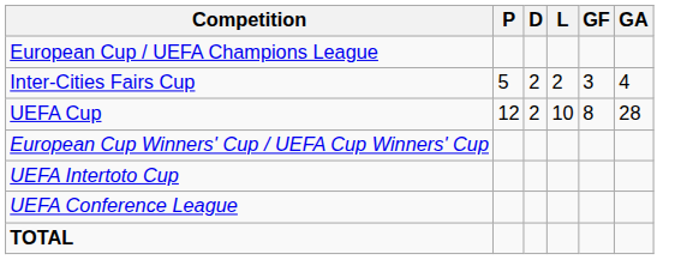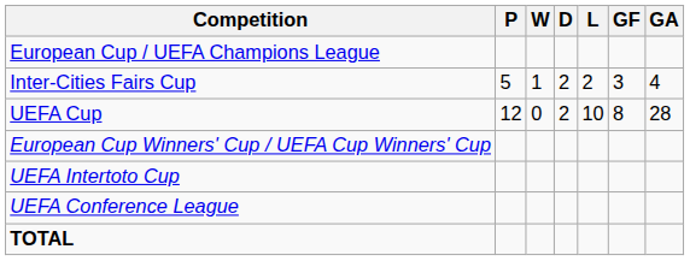 <table class="wikitable">
 <tr>
 <th>Competition</th>
 <th>P</th>
+<th>W</th>
 <th>D</th>
 <th>L</th>
 <th>GF</th>
 <th>GA</th>
 </tr>
 <tr>
 <td><a href='#'>European Cup / UEFA Champions League</a></td>
 <td></td>
 <td></td>
 <td></td>
 <td></td>
 <td></td>
+<td></td>
 </tr>
 <tr>
 <td align="left"><a href='#'>Inter-Cities Fairs Cup</a></td>
 <td>5</td>
+<td>1</td>
 <td>2</td>
 <td>2</td>
 <td>3</td>
 <td>4</td>
 </tr>
 <tr>
 <td align="left"><a href='#'>UEFA Cup</a></td>
 <td>12</td>
+<td>0</td>
 <td>2</td>
 <td>10</td>
 <td>8</td>
 <td>28</td>
 </tr>
 <tr>
 <td><em><a href='#'>European Cup Winners' Cup / UEFA Cup Winners' Cup</a></em></td>
+<td></td>
 <td></td>
 <td></td>
 <td></td>
 <td></td>
 <td></td>
 </tr>
 <tr>
 <td><em><a href='#'>UEFA Intertoto Cup</a></em></td>
 <td></td>
 <td></td>
 <td></td>
 <td></td>
 <td></td>
+<td></td>
 </tr>
 <tr>
 <td><em><a href='#'>UEFA Conference League</a></em></td>
+<td></td>
 <td></td>
 <td></td>
 <td></td>
 <td></td>
 <td></td>
 </tr>
 <tr>
 <td><strong>TOTAL</strong></td>
 <td></td>
 <td></td>
 <td></td>
 <td></td>
 <td></td>
+<td></td>
 </tr>
 </table>
